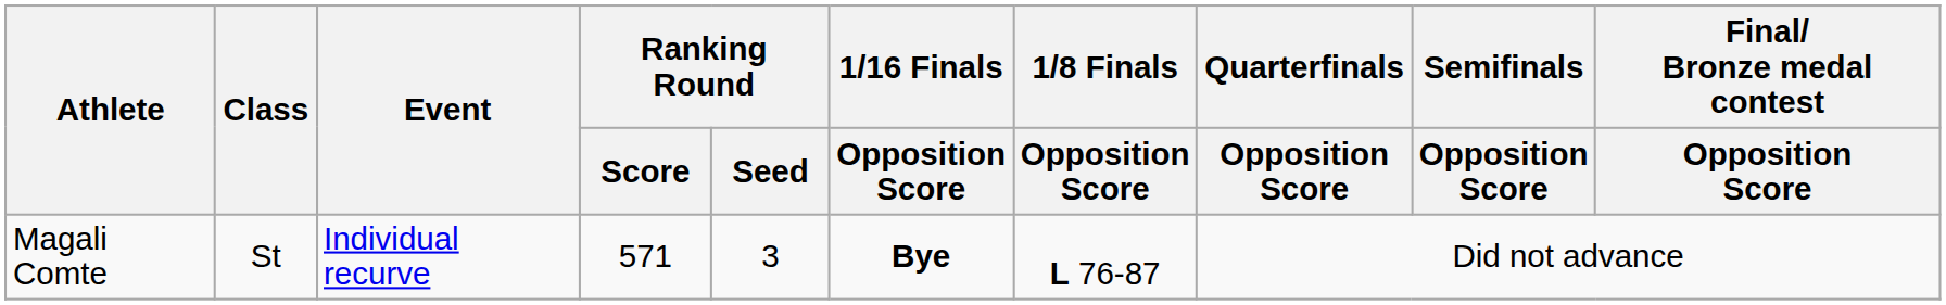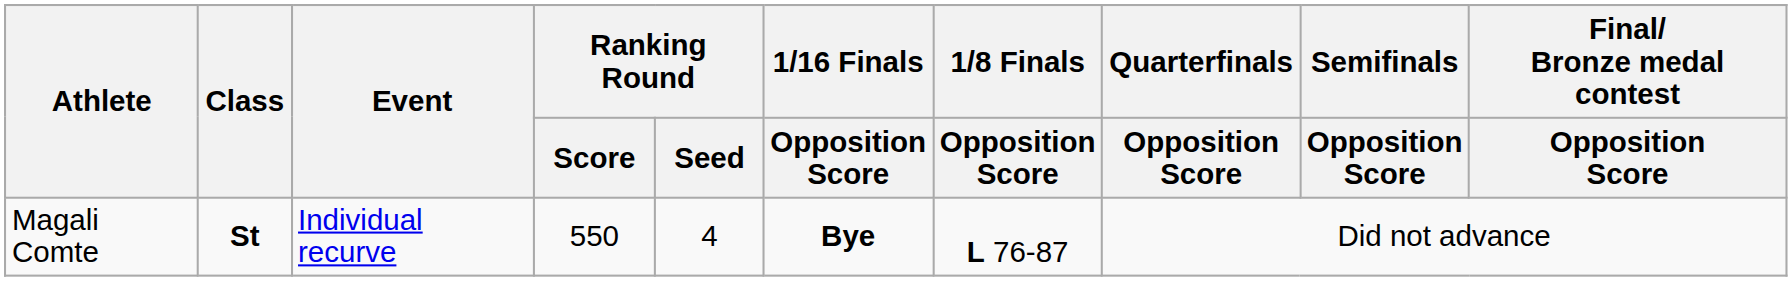 <table class="wikitable" style="font-size:90%">
 <tr>
 <th rowspan="2">Athlete</th>
 <th rowspan="2">Class</th>
 <th rowspan="2">Event</th>
 <th colspan="2">Ranking Round</th>
 <th>1/16 Finals</th>
 <th>1/8 Finals</th>
 <th>Quarterfinals</th>
 <th>Semifinals</th>
 <th colspan="2">Final/<br>Bronze medal contest</th>
 </tr>
 <tr>
 <th>Score</th>
 <th>Seed</th>
 <th>Opposition<br>Score</th>
 <th>Opposition<br>Score</th>
 <th>Opposition<br>Score</th>
 <th>Opposition<br>Score</th>
 <th>Opposition<br>Score</th>
 </tr>
 <tr>
 <td>Magali Comte</td>
-<td align="center">St</td>
+<td align="center"><strong>St</strong></td>
 <td><a href='#'>Individual recurve</a></td>
-<td align=center>571</td>
-<td align=center>3</td>
+<td align=center>550</td>
+<td align=center>4</td>
 <td align=center><strong>Bye</strong></td>
 <td align=center><br><strong>L</strong> 76-87</td>
 <td align="center" colspan="3">Did not advance</td>
 </tr>
 </table>
